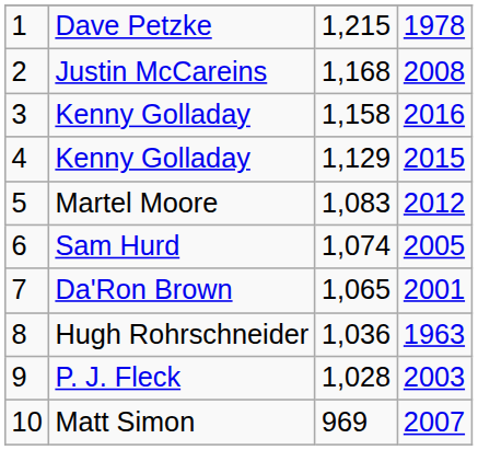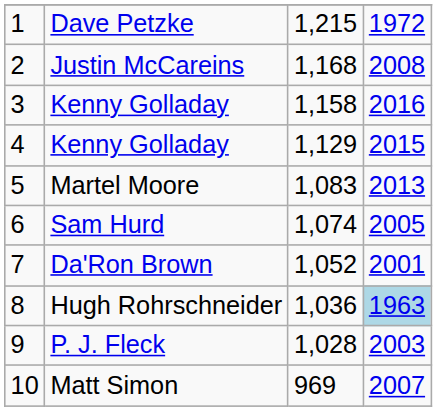 <table class="wikitable">
 <tr>
 </tr>
 <tr>
 <td>1</td>
 <td><a href='#'>Dave Petzke</a></td>
 <td>1,215</td>
-<td><a href='#'>1978</a></td>
+<td><a href='#'>1972</a></td>
 </tr>
 <tr>
 <td>2</td>
 <td><a href='#'>Justin McCareins</a></td>
 <td>1,168</td>
 <td><a href='#'>2008</a></td>
 </tr>
 <tr>
 <td>3</td>
 <td><a href='#'>Kenny Golladay</a></td>
 <td>1,158</td>
 <td><a href='#'>2016</a></td>
 </tr>
 <tr>
 <td>4</td>
 <td><a href='#'>Kenny Golladay</a></td>
 <td>1,129</td>
 <td><a href='#'>2015</a></td>
 </tr>
 <tr>
 <td>5</td>
 <td>Martel Moore</td>
 <td>1,083</td>
-<td><a href='#'>2012</a></td>
+<td><a href='#'>2013</a></td>
 </tr>
 <tr>
 <td>6</td>
 <td><a href='#'>Sam Hurd</a></td>
 <td>1,074</td>
 <td><a href='#'>2005</a></td>
 </tr>
 <tr>
 <td>7</td>
 <td><a href='#'>Da'Ron Brown</a></td>
-<td>1,065</td>
+<td>1,052</td>
 <td><a href='#'>2001</a></td>
 </tr>
 <tr>
 <td>8</td>
 <td>Hugh Rohrschneider</td>
 <td>1,036</td>
-<td><a href='#'>1963</a></td>
+<td style="background: lightblue;"><a href='#'>1963</a></td>
 </tr>
 <tr>
 <td>9</td>
 <td><a href='#'>P. J. Fleck</a></td>
 <td>1,028</td>
 <td><a href='#'>2003</a></td>
 </tr>
 <tr>
 <td>10</td>
 <td>Matt Simon</td>
 <td>969</td>
 <td><a href='#'>2007</a></td>
 </tr>
 </table>
